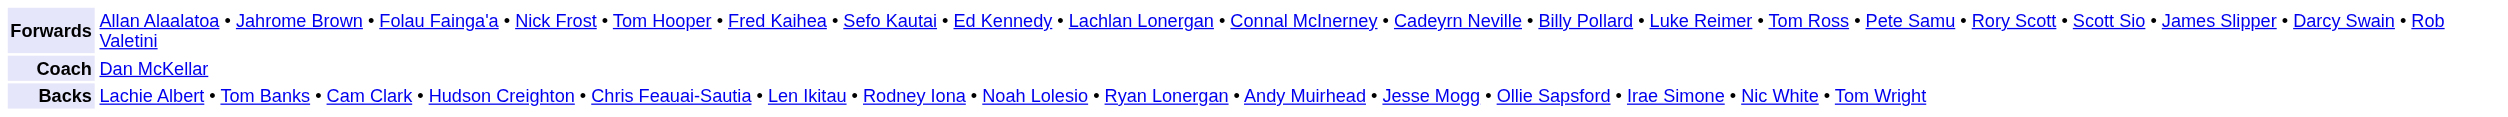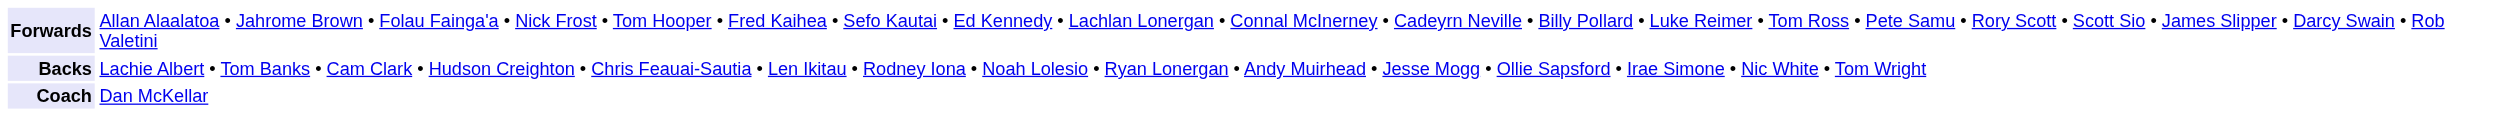 <table cellpadding="2" style="border: 1px solid white; font-size:90%">
 <tr>
 <td style="text-align:right;" bgcolor="lavender"><strong>Forwards</strong></td>
 <td style="text-align:left;"><a href='#'>Allan Alaalatoa</a> • <a href='#'>Jahrome Brown</a> • <a href='#'>Folau Fainga'a</a> • <a href='#'>Nick Frost</a> • <a href='#'>Tom Hooper</a> • <a href='#'>Fred Kaihea</a> • <a href='#'>Sefo Kautai</a> • <a href='#'>Ed Kennedy</a> • <a href='#'>Lachlan Lonergan</a> • <a href='#'>Connal McInerney</a> • <a href='#'>Cadeyrn Neville</a> • <a href='#'>Billy Pollard</a> • <a href='#'>Luke Reimer</a> • <a href='#'>Tom Ross</a> • <a href='#'>Pete Samu</a> • <a href='#'>Rory Scott</a> • <a href='#'>Scott Sio</a> • <a href='#'>James Slipper</a> • <a href='#'>Darcy Swain</a> • <a href='#'>Rob Valetini</a></td>
 </tr>
 <tr>
+<td style="text-align:right;" bgcolor="lavender"><strong>Backs</strong></td>
+<td style="text-align:left;"><a href='#'>Lachie Albert</a> • <a href='#'>Tom Banks</a> • <a href='#'>Cam Clark</a> • <a href='#'>Hudson Creighton</a> • <a href='#'>Chris Feauai-Sautia</a> • <a href='#'>Len Ikitau</a> • <a href='#'>Rodney Iona</a> • <a href='#'>Noah Lolesio</a> • <a href='#'>Ryan Lonergan</a> • <a href='#'>Andy Muirhead</a> • <a href='#'>Jesse Mogg</a> • <a href='#'>Ollie Sapsford</a> • <a href='#'>Irae Simone</a> • <a href='#'>Nic White</a> • <a href='#'>Tom Wright</a></td>
+</tr>
+<tr>
 <td style="text-align:right;" bgcolor="lavender"><strong>Coach</strong></td>
 <td style="text-align:left;"><a href='#'>Dan McKellar</a></td>
 </tr>
-<tr>
-<td style="text-align:right;" bgcolor="lavender"><strong>Backs</strong></td>
-<td style="text-align:left;"><a href='#'>Lachie Albert</a> • <a href='#'>Tom Banks</a> • <a href='#'>Cam Clark</a> • <a href='#'>Hudson Creighton</a> • <a href='#'>Chris Feauai-Sautia</a> • <a href='#'>Len Ikitau</a> • <a href='#'>Rodney Iona</a> • <a href='#'>Noah Lolesio</a> • <a href='#'>Ryan Lonergan</a> • <a href='#'>Andy Muirhead</a> • <a href='#'>Jesse Mogg</a> • <a href='#'>Ollie Sapsford</a> • <a href='#'>Irae Simone</a> • <a href='#'>Nic White</a> • <a href='#'>Tom Wright</a></td>
-</tr>
 </table>
